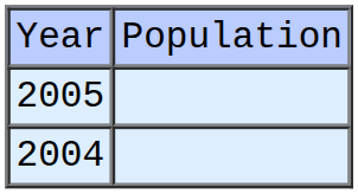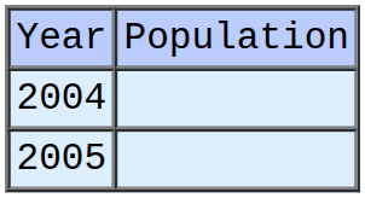 <table align="left" border=1 cellspacing="0" cellpadding="2" bgcolor=#DDEEFF>
 <tr bgcolor=#BBCCFF>
 <td>Year</td>
 <td>Population</td>
 </tr>
 <tr>
+<td>2004</td>
+<td></td>
+</tr>
+<tr>
 <td>2005</td>
 <td></td>
 </tr>
-<tr>
-<td>2004</td>
-<td></td>
-</tr>
 </table>
